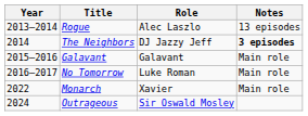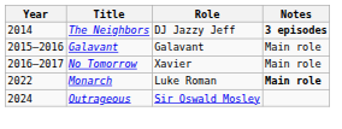 <table class="wikitable sortable">
 <tr>
 <th>Year</th>
 <th>Title</th>
 <th>Role</th>
 <th class = "unsortable">Notes</th>
-</tr>
-<tr>
-<td>2013–2014</td>
-<td><em><a href='#'>Rogue</a></em></td>
-<td>Alec Laszlo</td>
-<td>13 episodes</td>
 </tr>
 <tr>
 <td>2014</td>
 <td><em><a href='#'>The Neighbors</a></em></td>
 <td>DJ Jazzy Jeff</td>
 <td><strong>3 episodes</strong></td>
 </tr>
 <tr>
 <td>2015–2016</td>
 <td><em><a href='#'>Galavant</a></em></td>
 <td>Galavant</td>
 <td>Main role</td>
 </tr>
 <tr>
 <td>2016–2017</td>
 <td><em><a href='#'>No Tomorrow</a></em></td>
-<td>Luke Roman</td>
+<td>Xavier</td>
 <td>Main role</td>
 </tr>
 <tr>
 <td>2022</td>
 <td><em><a href='#'>Monarch</a></em></td>
-<td>Xavier</td>
-<td>Main role</td>
+<td>Luke Roman</td>
+<td><strong>Main role</strong></td>
 </tr>
 <tr>
 <td>2024</td>
 <td><em><a href='#'>Outrageous</a></em></td>
 <td><a href='#'>Sir Oswald Mosley</a></td>
 <td></td>
 </tr>
 </table>
